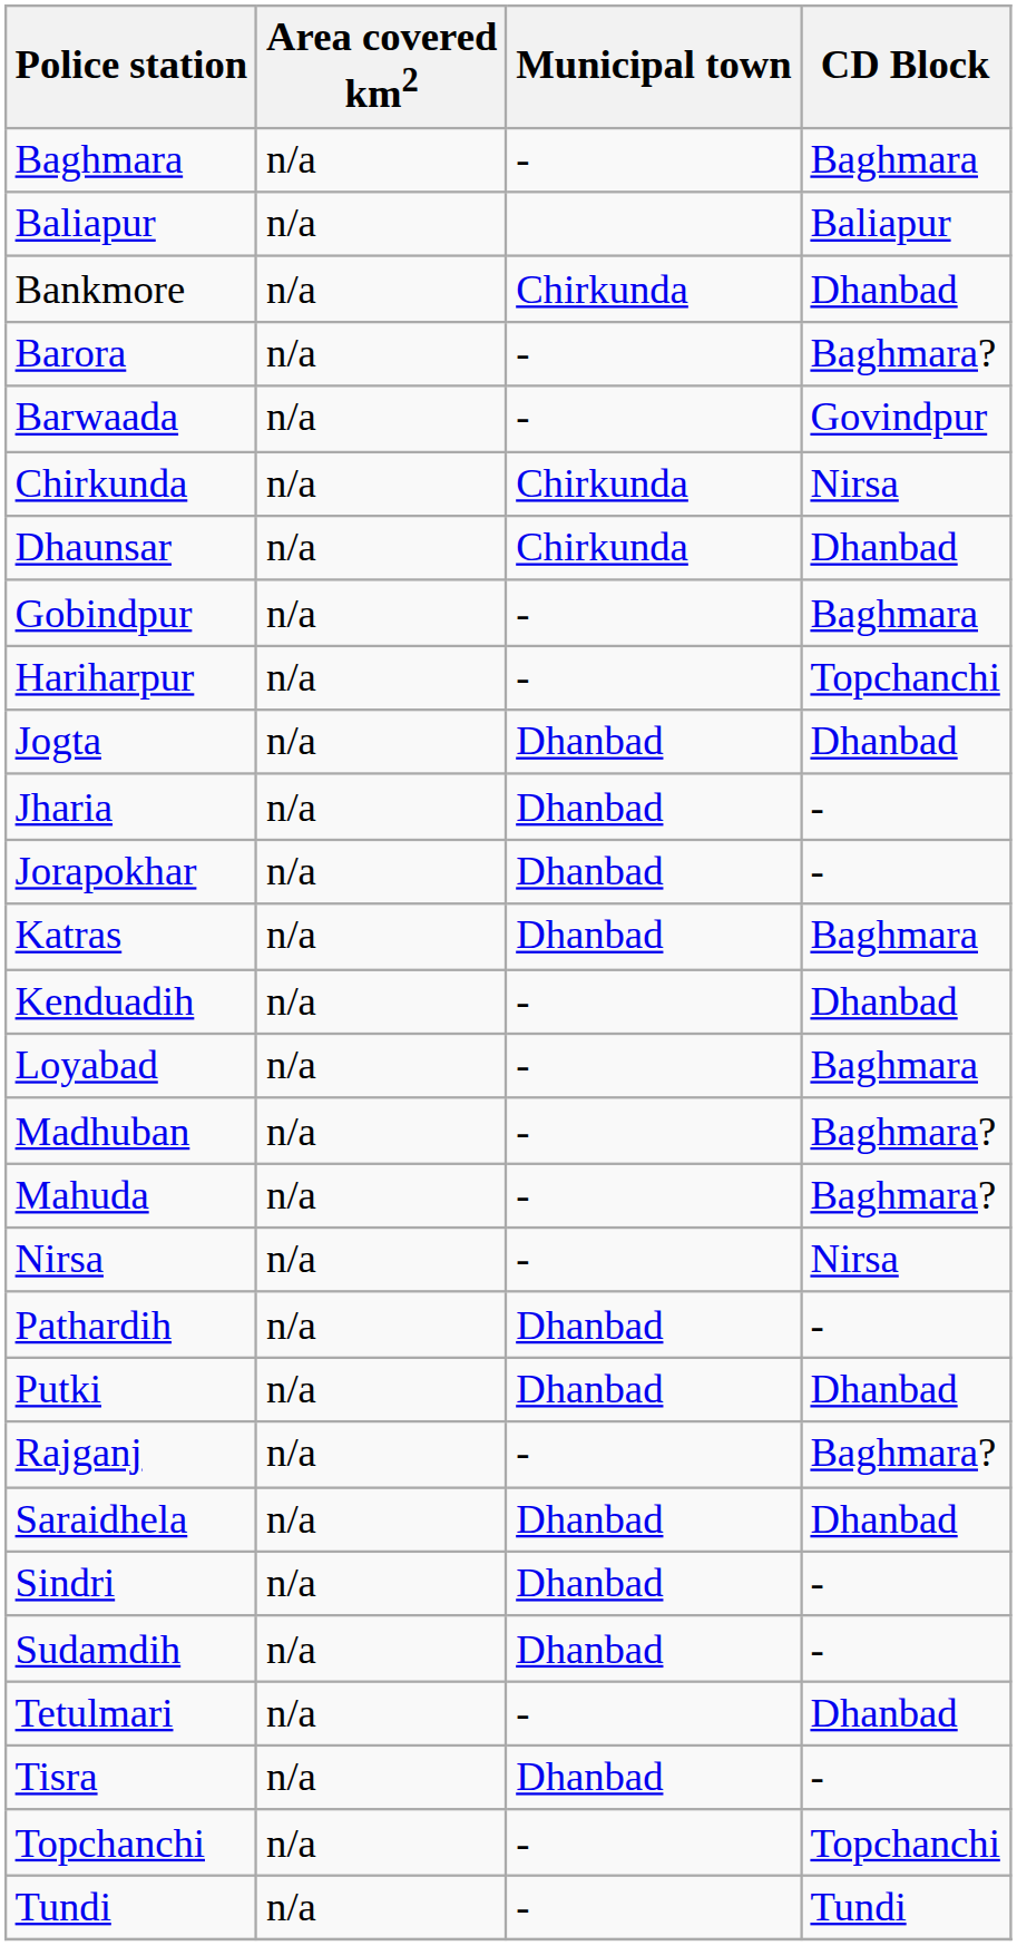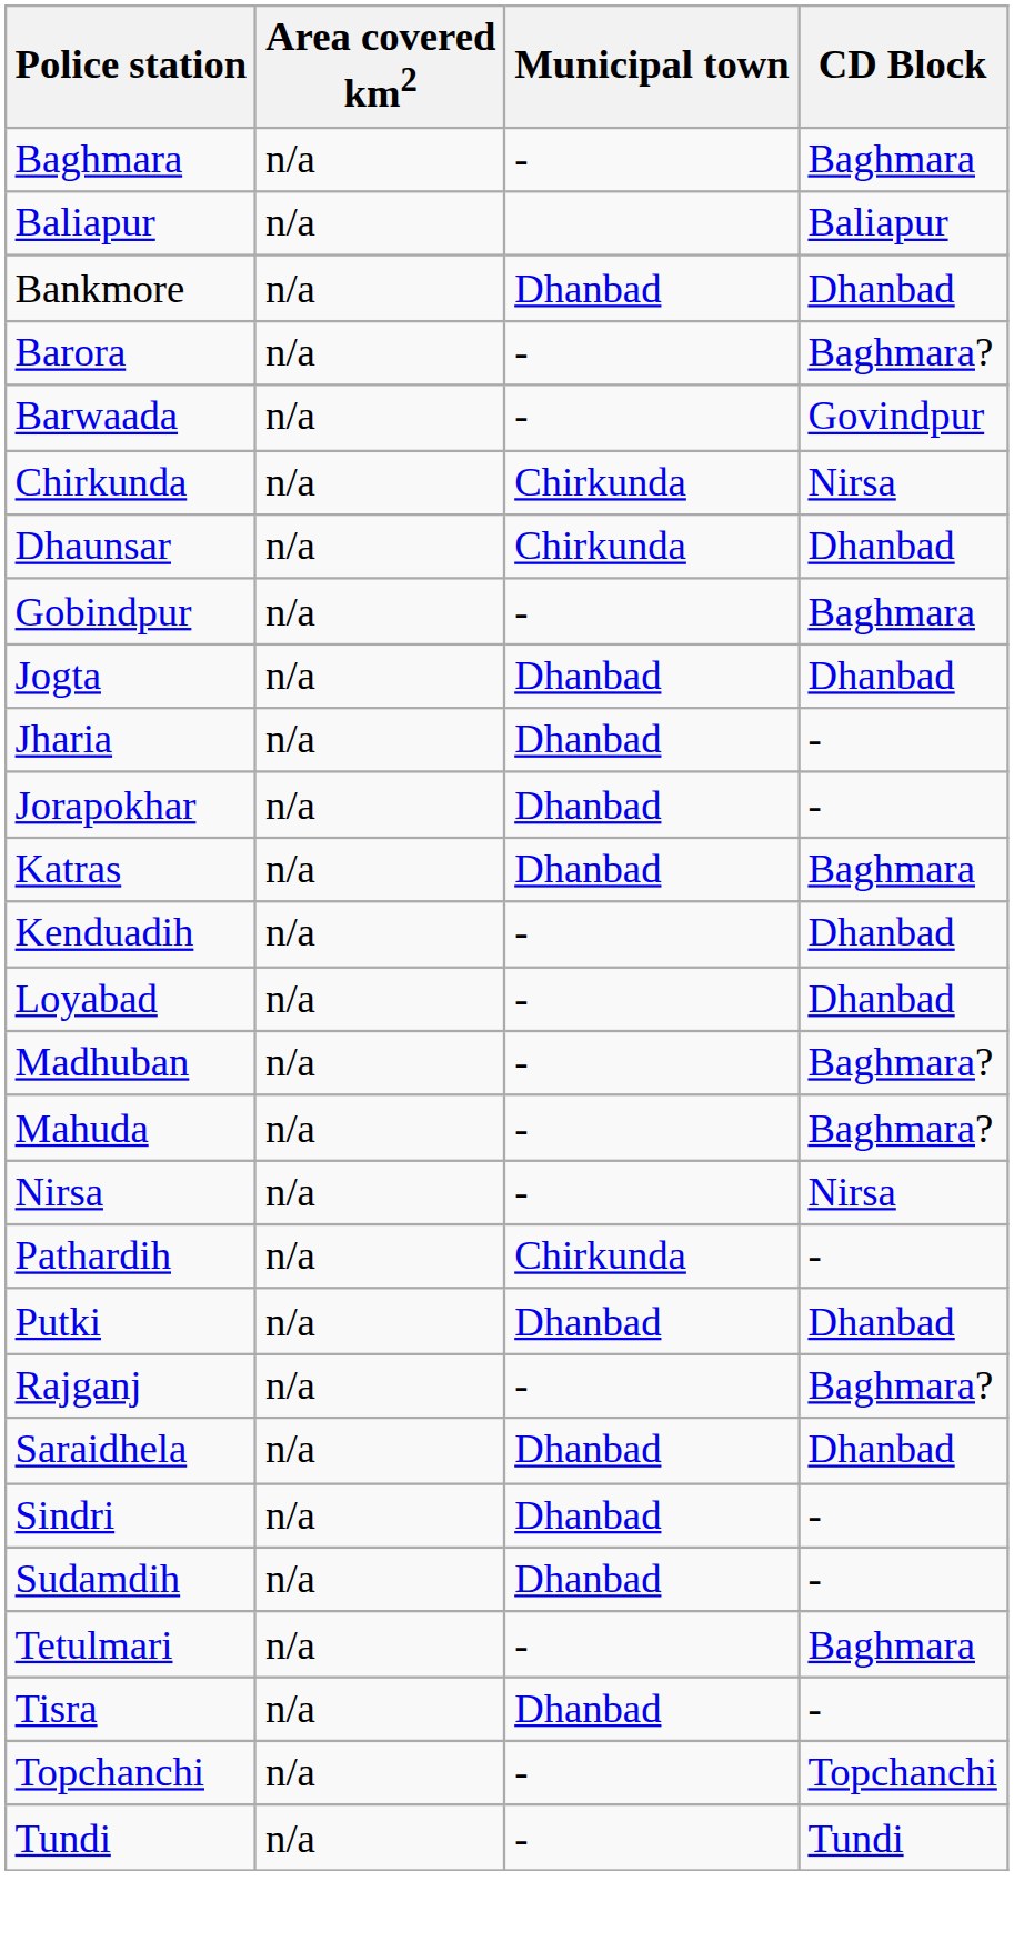 <table class="wikitable sortable">
 <tr>
 <th>Police station</th>
 <th>Area covered<br>km<sup>2</sup></th>
 <th>Municipal town</th>
 <th>CD Block</th>
 </tr>
 <tr>
 <td><a href='#'>Baghmara</a></td>
 <td>n/a</td>
 <td>-</td>
 <td><a href='#'>Baghmara</a></td>
 </tr>
 <tr>
 <td><a href='#'>Baliapur</a></td>
 <td>n/a</td>
 <td></td>
 <td><a href='#'>Baliapur</a></td>
 </tr>
 <tr>
 <td>Bankmore</td>
 <td>n/a</td>
-<td><a href='#'>Chirkunda</a></td>
+<td><a href='#'>Dhanbad</a></td>
 <td><a href='#'>Dhanbad</a></td>
 </tr>
 <tr>
 <td><a href='#'>Barora</a></td>
 <td>n/a</td>
 <td>-</td>
 <td><a href='#'>Baghmara</a>?</td>
 </tr>
 <tr>
 <td><a href='#'>Barwaada</a></td>
 <td>n/a</td>
 <td>-</td>
 <td><a href='#'>Govindpur</a></td>
 </tr>
 <tr>
 <td><a href='#'>Chirkunda</a></td>
 <td>n/a</td>
 <td><a href='#'>Chirkunda</a></td>
 <td><a href='#'>Nirsa</a></td>
 </tr>
 <tr>
 <td><a href='#'>Dhaunsar</a></td>
 <td>n/a</td>
 <td><a href='#'>Chirkunda</a></td>
 <td><a href='#'>Dhanbad</a></td>
 </tr>
 <tr>
 <td><a href='#'>Gobindpur</a></td>
 <td>n/a</td>
 <td>-</td>
 <td><a href='#'>Baghmara</a></td>
-</tr>
-<tr>
-<td><a href='#'>Hariharpur</a></td>
-<td>n/a</td>
-<td>-</td>
-<td><a href='#'>Topchanchi</a></td>
 </tr>
 <tr>
 <td><a href='#'>Jogta</a></td>
 <td>n/a</td>
 <td><a href='#'>Dhanbad</a></td>
 <td><a href='#'>Dhanbad</a></td>
 </tr>
 <tr>
 <td><a href='#'>Jharia</a></td>
 <td>n/a</td>
 <td><a href='#'>Dhanbad</a></td>
 <td>-</td>
 </tr>
 <tr>
 <td><a href='#'>Jorapokhar</a></td>
 <td>n/a</td>
 <td><a href='#'>Dhanbad</a></td>
 <td>-</td>
 </tr>
 <tr>
 <td><a href='#'>Katras</a></td>
 <td>n/a</td>
 <td><a href='#'>Dhanbad</a></td>
 <td><a href='#'>Baghmara</a></td>
 </tr>
 <tr>
 <td><a href='#'>Kenduadih</a></td>
 <td>n/a</td>
 <td>-</td>
 <td><a href='#'>Dhanbad</a></td>
 </tr>
 <tr>
 <td><a href='#'>Loyabad</a></td>
 <td>n/a</td>
 <td>-</td>
-<td><a href='#'>Baghmara</a></td>
+<td><a href='#'>Dhanbad</a></td>
 </tr>
 <tr>
 <td><a href='#'>Madhuban</a></td>
 <td>n/a</td>
 <td>-</td>
 <td><a href='#'>Baghmara</a>?</td>
 </tr>
 <tr>
 <td><a href='#'>Mahuda</a></td>
 <td>n/a</td>
 <td>-</td>
 <td><a href='#'>Baghmara</a>?</td>
 </tr>
 <tr>
 <td><a href='#'>Nirsa</a></td>
 <td>n/a</td>
 <td>-</td>
 <td><a href='#'>Nirsa</a></td>
 </tr>
 <tr>
 <td><a href='#'>Pathardih</a></td>
 <td>n/a</td>
-<td><a href='#'>Dhanbad</a></td>
+<td><a href='#'>Chirkunda</a></td>
 <td>-</td>
 </tr>
 <tr>
 <td><a href='#'>Putki</a></td>
 <td>n/a</td>
 <td><a href='#'>Dhanbad</a></td>
 <td><a href='#'>Dhanbad</a></td>
 </tr>
 <tr>
 <td><a href='#'>Rajganj</a></td>
 <td>n/a</td>
 <td>-</td>
 <td><a href='#'>Baghmara</a>?</td>
 </tr>
 <tr>
 <td><a href='#'>Saraidhela</a></td>
 <td>n/a</td>
 <td><a href='#'>Dhanbad</a></td>
 <td><a href='#'>Dhanbad</a></td>
 </tr>
 <tr>
 <td><a href='#'>Sindri</a></td>
 <td>n/a</td>
 <td><a href='#'>Dhanbad</a></td>
 <td>-</td>
 </tr>
 <tr>
 <td><a href='#'>Sudamdih</a></td>
 <td>n/a</td>
 <td><a href='#'>Dhanbad</a></td>
 <td>-</td>
 </tr>
 <tr>
 <td><a href='#'>Tetulmari</a></td>
 <td>n/a</td>
 <td>-</td>
-<td><a href='#'>Dhanbad</a></td>
+<td><a href='#'>Baghmara</a></td>
 </tr>
 <tr>
 <td><a href='#'>Tisra</a></td>
 <td>n/a</td>
 <td><a href='#'>Dhanbad</a></td>
 <td>-</td>
 </tr>
 <tr>
 <td><a href='#'>Topchanchi</a></td>
 <td>n/a</td>
 <td>-</td>
 <td><a href='#'>Topchanchi</a></td>
 </tr>
 <tr>
 <td><a href='#'>Tundi</a></td>
 <td>n/a</td>
 <td>-</td>
 <td><a href='#'>Tundi</a></td>
 </tr>
 <tr>
 </tr>
 </table>
